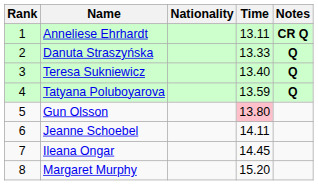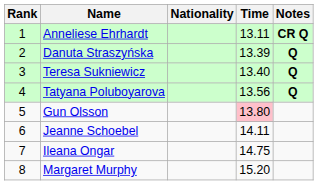 <table class="wikitable sortable" style="text-align:center">
 <tr>
 <th>Rank</th>
 <th>Name</th>
 <th>Nationality</th>
 <th>Time</th>
 <th>Notes</th>
 </tr>
 <tr bgcolor=ccffcc>
 <td>1</td>
 <td align=left><a href='#'>Anneliese Ehrhardt</a></td>
 <td align=left></td>
 <td>13.11</td>
 <td><strong>CR Q</strong></td>
 </tr>
 <tr bgcolor=ccffcc>
 <td>2</td>
 <td align=left><a href='#'>Danuta Straszyńska</a></td>
 <td align=left></td>
-<td>13.33</td>
+<td>13.39</td>
 <td><strong>Q</strong></td>
 </tr>
 <tr bgcolor=ccffcc>
 <td>3</td>
 <td align=left><a href='#'>Teresa Sukniewicz</a></td>
 <td align=left></td>
 <td>13.40</td>
 <td><strong>Q</strong></td>
 </tr>
 <tr bgcolor=ccffcc>
 <td>4</td>
 <td align=left><a href='#'>Tatyana Poluboyarova</a></td>
 <td align=left></td>
-<td>13.59</td>
+<td>13.56</td>
 <td><strong>Q</strong></td>
 </tr>
 <tr>
 <td>5</td>
 <td align=left><a href='#'>Gun Olsson</a></td>
 <td align=left></td>
 <td style="background: pink;">13.80</td>
 <td></td>
 </tr>
 <tr>
 <td>6</td>
 <td align=left><a href='#'>Jeanne Schoebel</a></td>
 <td align=left></td>
 <td>14.11</td>
 <td></td>
 </tr>
 <tr>
 <td>7</td>
 <td align=left><a href='#'>Ileana Ongar</a></td>
 <td align=left></td>
-<td>14.45</td>
+<td>14.75</td>
 <td></td>
 </tr>
 <tr>
 <td>8</td>
 <td align=left><a href='#'>Margaret Murphy</a></td>
 <td align=left></td>
 <td>15.20</td>
 <td></td>
 </tr>
 </table>
